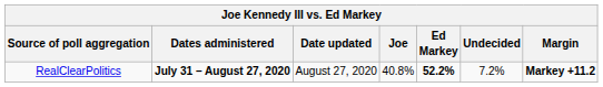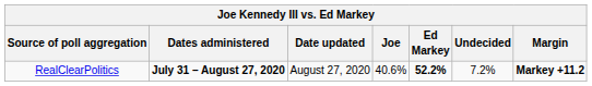 <table class="wikitable sortable" style="text-align:center;font-size:90%;line-height:20px">
 <tr>
 <th colspan="7">Joe Kennedy III vs. Ed Markey</th>
 </tr>
 <tr>
 <th>Source of poll aggregation</th>
 <th>Dates administered</th>
 <th>Date updated</th>
 <th>Joe <br></th>
 <th>Ed <br>Markey</th>
 <th>Undecided</th>
 <th>Margin</th>
 </tr>
 <tr>
 <td><a href='#'>RealClearPolitics</a></td>
 <td><strong>July 31 – August 27, 2020</strong></td>
 <td>August 27, 2020</td>
-<td>40.8%</td>
+<td>40.6%</td>
 <td><strong>52.2%</strong></td>
 <td>7.2%</td>
 <td><strong>Markey +11.2</strong></td>
 </tr>
 </table>
